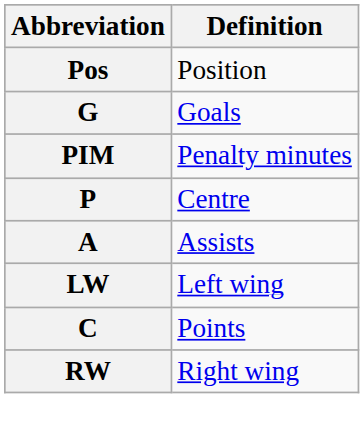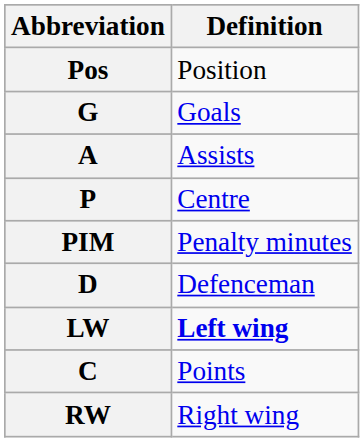 <table class="wikitable">
 <tr>
 <th scope="col">Abbreviation</th>
 <th scope="col">Definition</th>
 </tr>
 <tr>
 <th scope="row">Pos</th>
 <td>Position</td>
 </tr>
 <tr>
 <th scope="row">G</th>
 <td><a href='#'>Goals</a></td>
 </tr>
 <tr>
-<th scope="row">PIM</th>
-<td><a href='#'>Penalty minutes</a></td>
+<th scope="row">A</th>
+<td><a href='#'>Assists</a></td>
 </tr>
 <tr>
 <th scope="row">P</th>
 <td><a href='#'>Centre</a></td>
 </tr>
 <tr>
-<th scope="row">A</th>
-<td><a href='#'>Assists</a></td>
+<th scope="row">PIM</th>
+<td><a href='#'>Penalty minutes</a></td>
+</tr>
+<tr>
+<th scope="row">D</th>
+<td><a href='#'>Defenceman</a></td>
 </tr>
 <tr>
 <th scope="row">LW</th>
-<td><a href='#'>Left wing</a></td>
+<td><strong><a href='#'>Left wing</a></strong></td>
 </tr>
 <tr>
 <th scope="row">C</th>
 <td><a href='#'>Points</a></td>
 </tr>
 <tr>
 <th scope="row">RW</th>
 <td><a href='#'>Right wing</a></td>
 </tr>
 </table>
